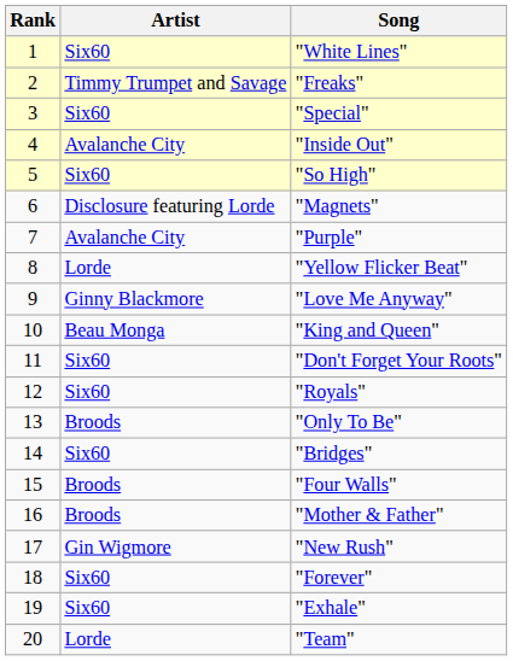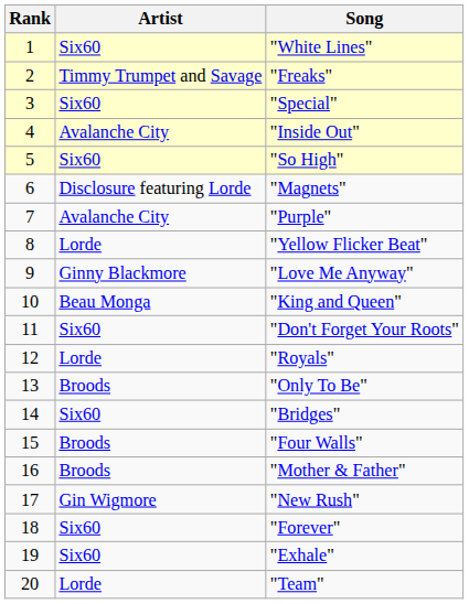 <table class="wikitable sortable">
 <tr>
 <th>Rank</th>
 <th>Artist</th>
 <th>Song</th>
 </tr>
 <tr bgcolor="#FFFFCC">
 <td align="center">1</td>
 <td><a href='#'>Six60</a></td>
 <td>"<a href='#'>White Lines</a>"</td>
 </tr>
 <tr bgcolor="#FFFFCC">
 <td align="center">2</td>
 <td><a href='#'>Timmy Trumpet</a> and <a href='#'>Savage</a></td>
 <td>"<a href='#'>Freaks</a>"</td>
 </tr>
 <tr bgcolor="#FFFFCC">
 <td align="center">3</td>
 <td><a href='#'>Six60</a></td>
 <td>"<a href='#'>Special</a>"</td>
 </tr>
 <tr bgcolor="#FFFFCC">
 <td align="center">4</td>
 <td><a href='#'>Avalanche City</a></td>
 <td>"<a href='#'>Inside Out</a>"</td>
 </tr>
 <tr bgcolor="#FFFFCC">
 <td align="center">5</td>
 <td><a href='#'>Six60</a></td>
 <td>"<a href='#'>So High</a>"</td>
 </tr>
 <tr>
 <td align="center">6</td>
 <td><a href='#'>Disclosure</a> featuring <a href='#'>Lorde</a></td>
 <td>"<a href='#'>Magnets</a>"</td>
 </tr>
 <tr>
 <td align="center">7</td>
 <td><a href='#'>Avalanche City</a></td>
 <td>"<a href='#'>Purple</a>"</td>
 </tr>
 <tr>
 <td align="center">8</td>
 <td><a href='#'>Lorde</a></td>
 <td>"<a href='#'>Yellow Flicker Beat</a>"</td>
 </tr>
 <tr>
 <td align="center">9</td>
 <td><a href='#'>Ginny Blackmore</a></td>
 <td>"<a href='#'>Love Me Anyway</a>"</td>
 </tr>
 <tr>
 <td align="center">10</td>
 <td><a href='#'>Beau Monga</a></td>
 <td>"<a href='#'>King and Queen</a>"</td>
 </tr>
 <tr>
 <td align="center">11</td>
 <td><a href='#'>Six60</a></td>
 <td>"<a href='#'>Don't Forget Your Roots</a>"</td>
 </tr>
 <tr>
 <td align="center">12</td>
-<td><a href='#'>Six60</a></td>
+<td><a href='#'>Lorde</a></td>
 <td>"<a href='#'>Royals</a>"</td>
 </tr>
 <tr>
 <td align="center">13</td>
 <td><a href='#'>Broods</a></td>
 <td>"<a href='#'>Only To Be</a>"</td>
 </tr>
 <tr>
 <td align="center">14</td>
 <td><a href='#'>Six60</a></td>
 <td>"<a href='#'>Bridges</a>"</td>
 </tr>
 <tr>
 <td align="center">15</td>
 <td><a href='#'>Broods</a></td>
 <td>"<a href='#'>Four Walls</a>"</td>
 </tr>
 <tr>
 <td align="center">16</td>
 <td><a href='#'>Broods</a></td>
 <td>"<a href='#'>Mother & Father</a>"</td>
 </tr>
 <tr>
 <td align="center">17</td>
 <td><a href='#'>Gin Wigmore</a></td>
 <td>"<a href='#'>New Rush</a>"</td>
 </tr>
 <tr>
 <td align="center">18</td>
 <td><a href='#'>Six60</a></td>
 <td>"<a href='#'>Forever</a>"</td>
 </tr>
 <tr>
 <td align="center">19</td>
 <td><a href='#'>Six60</a></td>
 <td>"<a href='#'>Exhale</a>"</td>
 </tr>
 <tr>
 <td align="center">20</td>
 <td><a href='#'>Lorde</a></td>
 <td>"<a href='#'>Team</a>"</td>
 </tr>
 </table>
